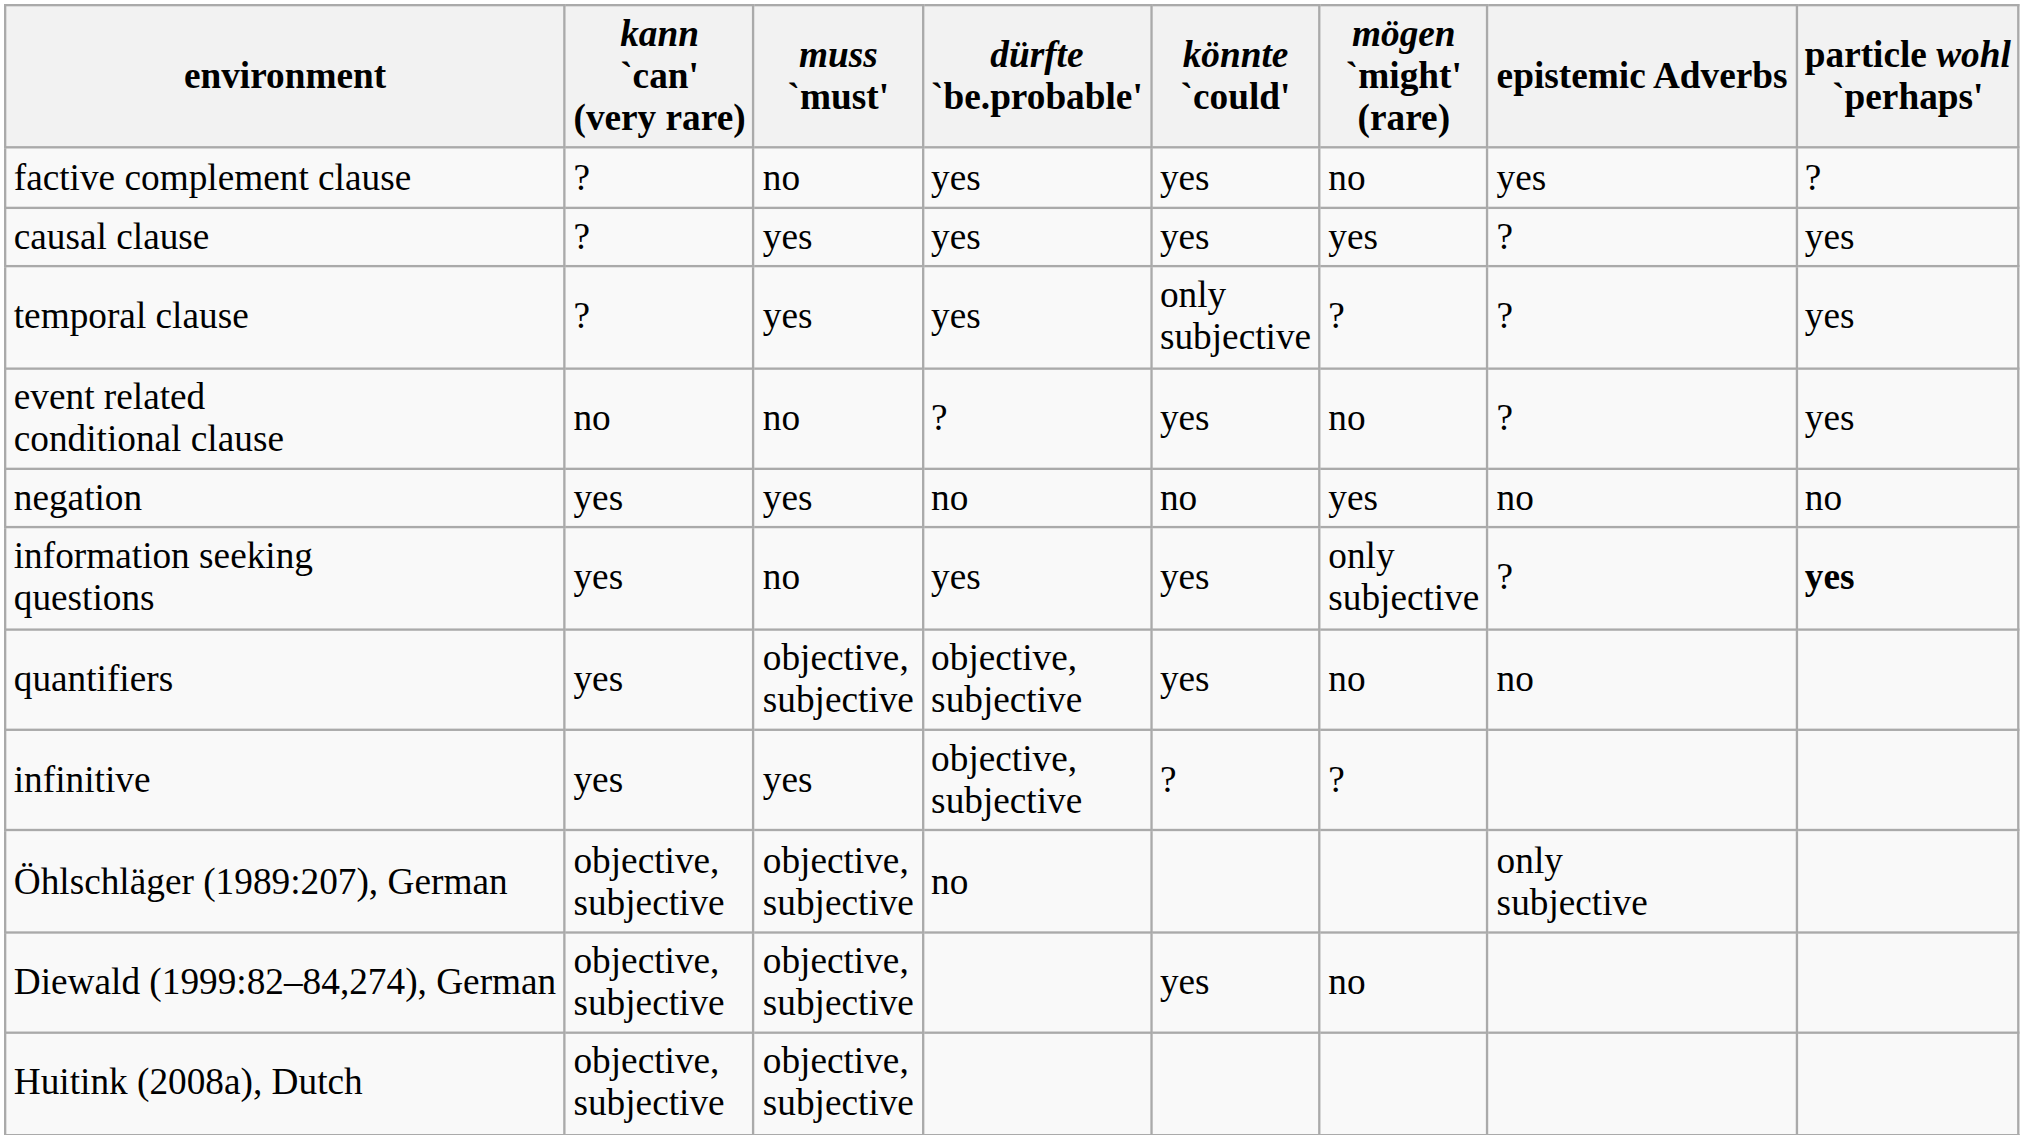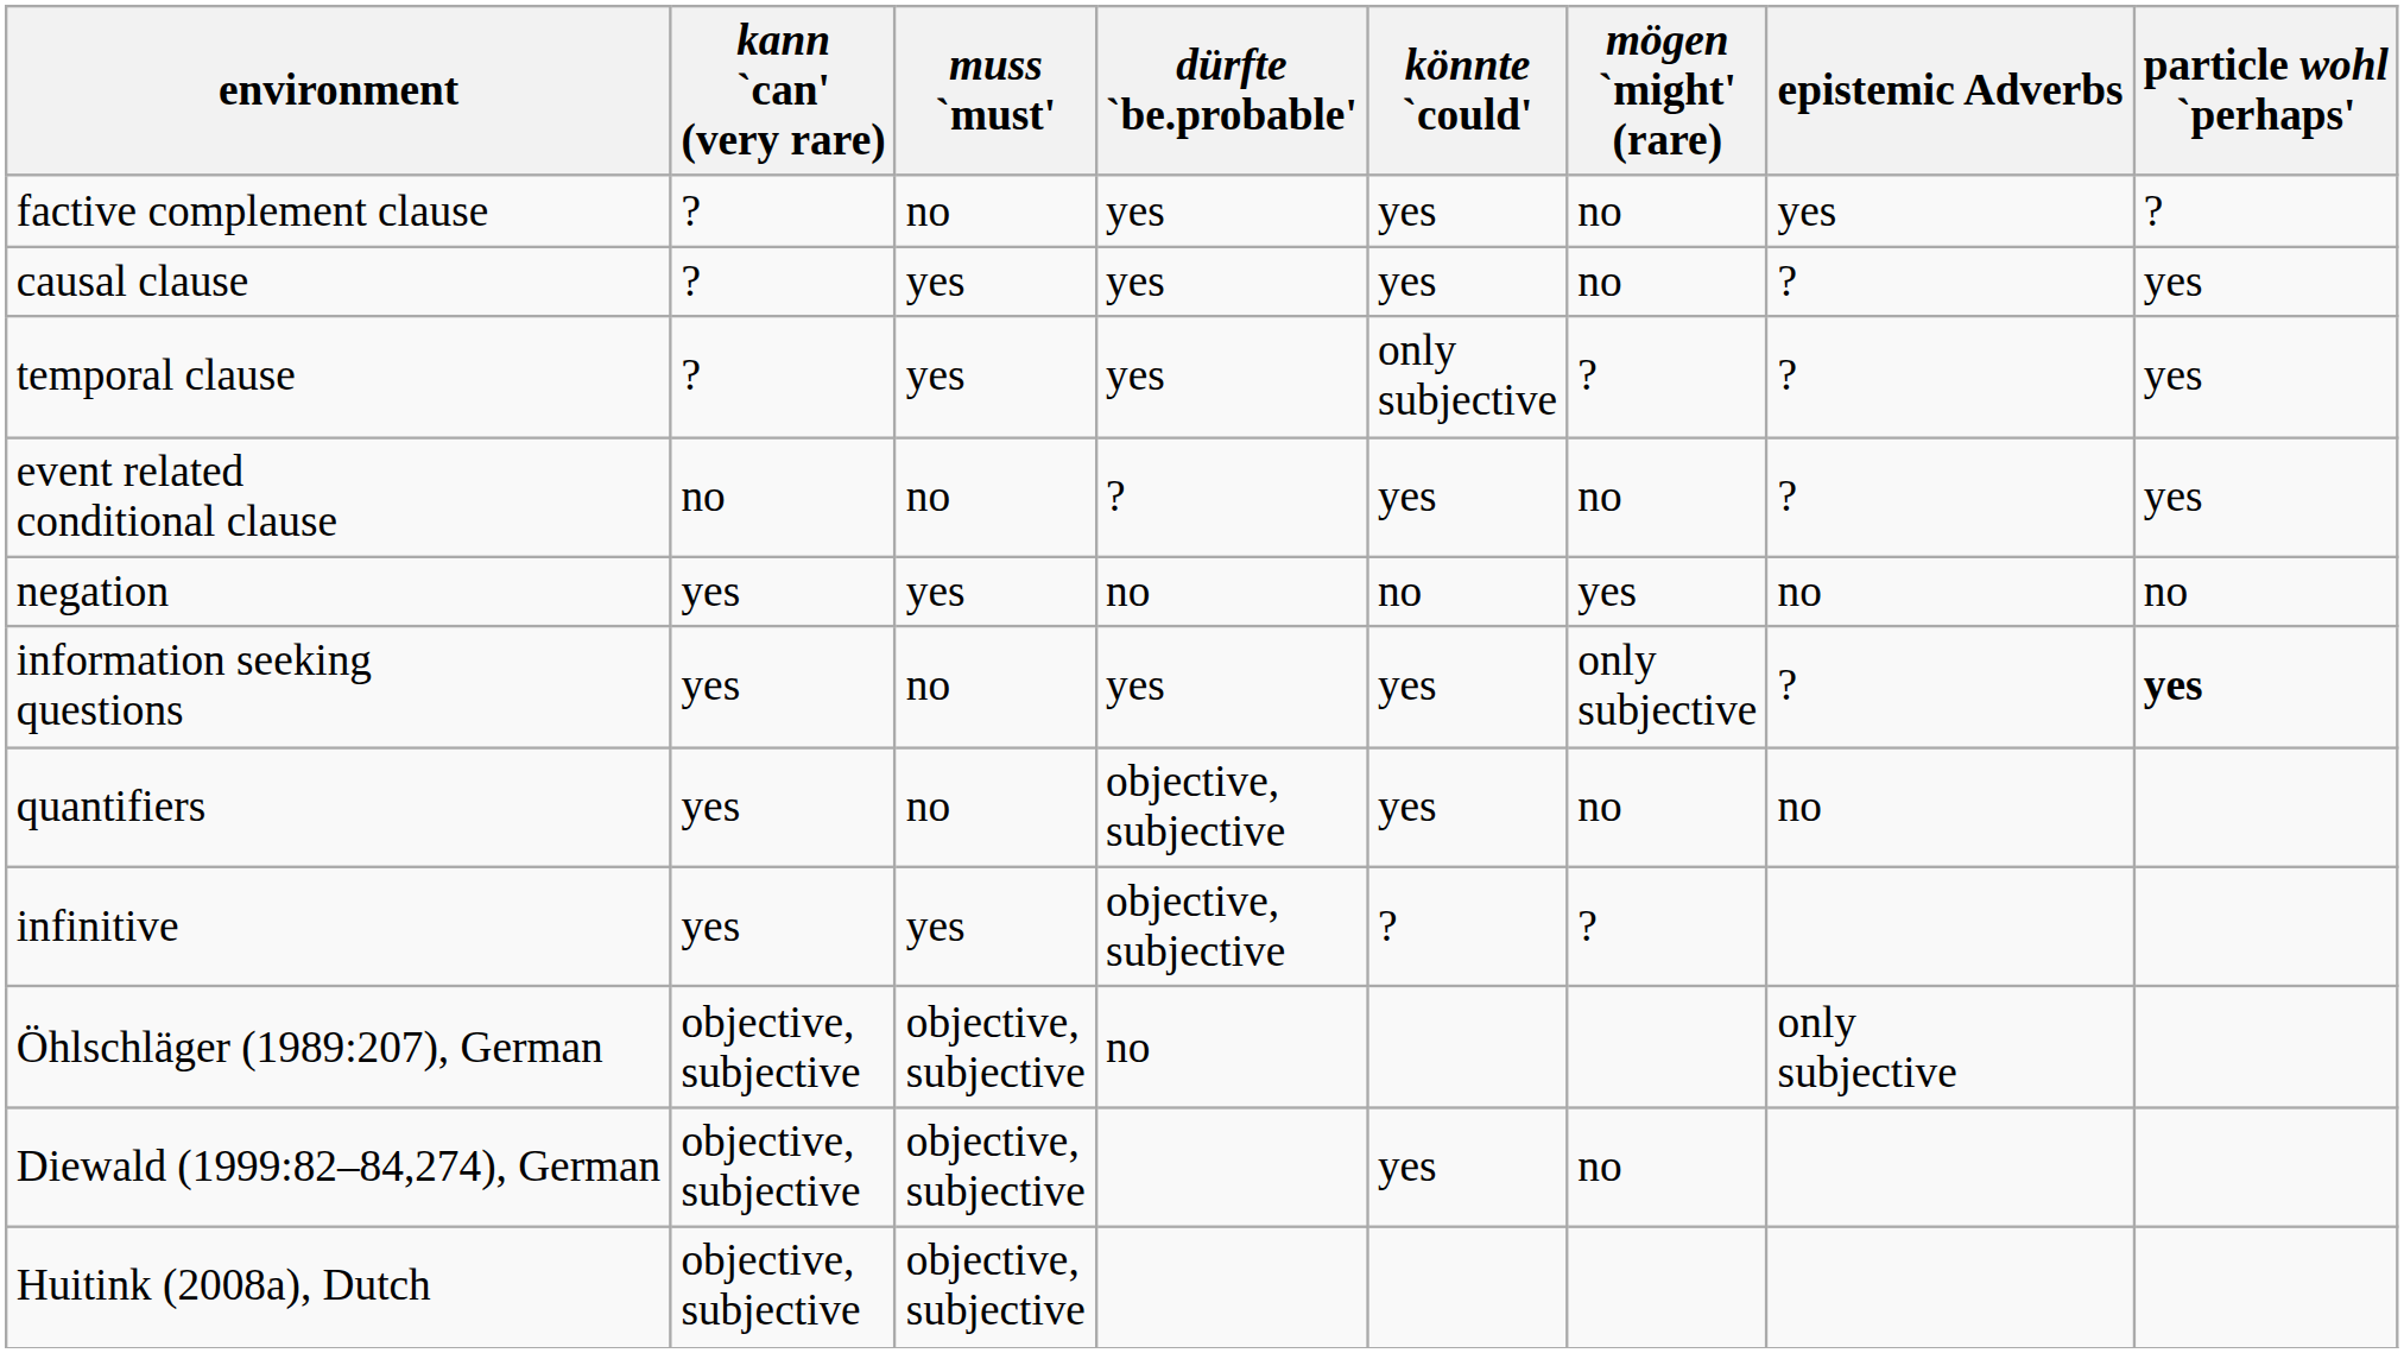 <table class="wikitable">
 <tr>
 <th>environment</th>
 <th><em>kann</em> <br> `can' <br> (very rare)</th>
 <th><em>muss</em> <br> `must'</th>
 <th><em>dürfte</em> <br> `be.probable'</th>
 <th><em>könnte</em> <br> `could'</th>
 <th><em>mögen</em><br>  `might' <br> (rare)</th>
 <th>epistemic Adverbs</th>
 <th>particle <em>wohl</em><br> `perhaps'</th>
 </tr>
 <tr>
 <td>factive complement clause</td>
 <td>?</td>
 <td>no</td>
 <td>yes</td>
 <td>yes</td>
 <td>no</td>
 <td>yes</td>
 <td>?</td>
 </tr>
 <tr>
 <td>causal clause</td>
 <td>?</td>
 <td>yes</td>
 <td>yes</td>
 <td>yes</td>
-<td>yes</td>
+<td>no</td>
 <td>?</td>
 <td>yes</td>
 </tr>
 <tr>
 <td>temporal clause</td>
 <td>?</td>
 <td>yes</td>
 <td>yes</td>
 <td>only <br> subjective</td>
 <td>?</td>
 <td>?</td>
 <td>yes</td>
 </tr>
 <tr>
 <td>event related <br> conditional clause</td>
 <td>no</td>
 <td>no</td>
 <td>?</td>
 <td>yes</td>
 <td>no</td>
 <td>?</td>
 <td>yes</td>
 </tr>
 <tr>
 <td>negation</td>
 <td>yes</td>
 <td>yes</td>
 <td>no</td>
 <td>no</td>
 <td>yes</td>
 <td>no</td>
 <td>no</td>
 </tr>
 <tr>
 <td>information seeking <br> questions</td>
 <td>yes</td>
 <td>no</td>
 <td>yes</td>
 <td>yes</td>
 <td>only <br> subjective</td>
 <td>?</td>
 <td><strong>yes</strong></td>
 </tr>
 <tr>
 <td>quantifiers</td>
 <td>yes</td>
-<td>objective,<br> subjective</td>
+<td>no</td>
 <td>objective, <br> subjective</td>
 <td>yes</td>
 <td>no</td>
 <td>no</td>
 <td></td>
 </tr>
 <tr>
 <td>infinitive</td>
 <td>yes</td>
 <td>yes</td>
 <td>objective, <br> subjective</td>
 <td>?</td>
 <td>?</td>
 <td></td>
 <td></td>
 </tr>
 <tr>
 <td>Öhlschläger (1989:207), German</td>
 <td>objective,<br> subjective</td>
 <td>objective,<br> subjective</td>
 <td>no</td>
 <td></td>
 <td></td>
 <td>only <br> subjective</td>
 <td></td>
 </tr>
 <tr>
 <td>Diewald (1999:82–84,274), German</td>
 <td>objective,<br> subjective</td>
 <td>objective,<br> subjective</td>
 <td></td>
 <td>yes</td>
 <td>no</td>
 <td></td>
 <td></td>
 </tr>
 <tr>
 <td>Huitink (2008a), Dutch</td>
 <td>objective,<br> subjective</td>
 <td>objective,<br> subjective</td>
 <td></td>
 <td></td>
 <td></td>
 <td></td>
 <td></td>
 </tr>
 <tr>
 </tr>
 </table>
